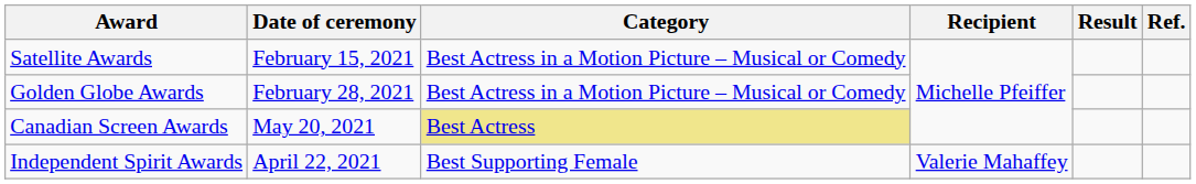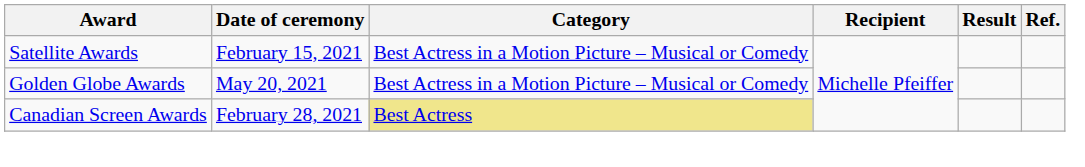 <table class="wikitable">
 <tr>
 <th>Award</th>
 <th>Date of ceremony</th>
 <th>Category</th>
 <th>Recipient</th>
 <th>Result</th>
 <th>Ref.</th>
 </tr>
 <tr>
 <td><a href='#'>Satellite Awards</a></td>
 <td><a href='#'>February 15, 2021</a></td>
 <td><a href='#'>Best Actress in a Motion Picture – Musical or Comedy</a></td>
 <td rowspan="3"><a href='#'>Michelle Pfeiffer</a></td>
 <td></td>
 <td></td>
 </tr>
 <tr>
 <td><a href='#'>Golden Globe Awards</a></td>
-<td><a href='#'>February 28, 2021</a></td>
+<td><a href='#'>May 20, 2021</a></td>
 <td><a href='#'>Best Actress in a Motion Picture – Musical or Comedy</a></td>
 <td></td>
 <td></td>
 </tr>
 <tr>
 <td><a href='#'>Canadian Screen Awards</a></td>
-<td><a href='#'>May 20, 2021</a></td>
+<td><a href='#'>February 28, 2021</a></td>
 <td style="background: khaki;"><a href='#'>Best Actress</a></td>
 <td></td>
 <td></td>
 </tr>
-<tr>
-<td><a href='#'>Independent Spirit Awards</a></td>
-<td><a href='#'>April 22, 2021</a></td>
-<td><a href='#'>Best Supporting Female</a></td>
-<td><a href='#'>Valerie Mahaffey</a></td>
-<td></td>
-<td></td>
-</tr>
 </table>
